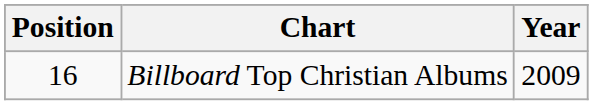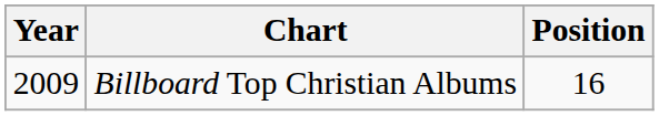 <table class="wikitable sortable">
 <tr>
+<th>Year</th>
+<th>Chart</th>
 <th>Position</th>
-<th>Chart</th>
-<th>Year</th>
 </tr>
 <tr>
+<td>2009</td>
+<td><em>Billboard</em> Top Christian Albums</td>
 <td style="text-align:center;">16</td>
-<td><em>Billboard</em> Top Christian Albums</td>
-<td>2009</td>
 </tr>
 </table>
